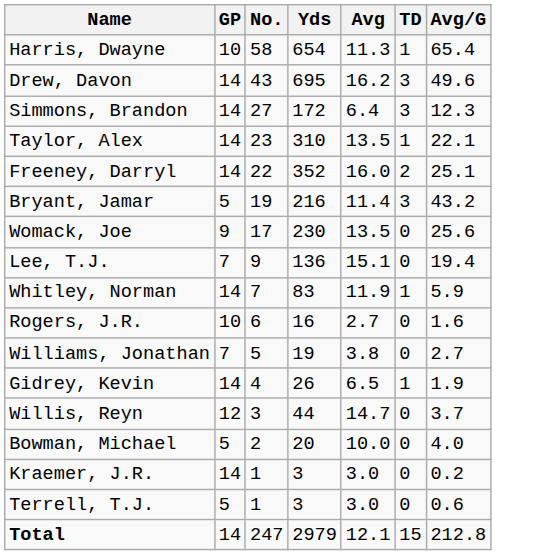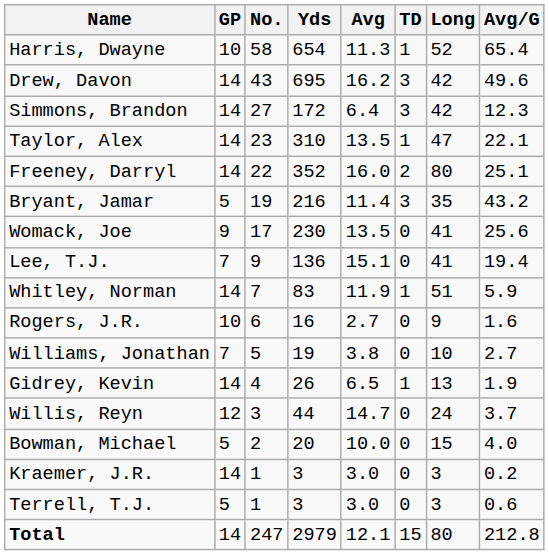 <table class="wikitable" style="white-space:nowrap;">
 <tr>
 <th>Name</th>
 <th>GP</th>
 <th>No.</th>
 <th>Yds</th>
 <th>Avg</th>
 <th>TD</th>
+<th>Long</th>
 <th>Avg/G</th>
 </tr>
 <tr>
 <td>Harris, Dwayne</td>
 <td>10</td>
 <td>58</td>
 <td>654</td>
 <td>11.3</td>
 <td>1</td>
+<td>52</td>
 <td>65.4</td>
 </tr>
 <tr>
 <td>Drew, Davon</td>
 <td>14</td>
 <td>43</td>
 <td>695</td>
 <td>16.2</td>
 <td>3</td>
+<td>42</td>
 <td>49.6</td>
 </tr>
 <tr>
 <td>Simmons, Brandon</td>
 <td>14</td>
 <td>27</td>
 <td>172</td>
 <td>6.4</td>
 <td>3</td>
+<td>42</td>
 <td>12.3</td>
 </tr>
 <tr>
 <td>Taylor, Alex</td>
 <td>14</td>
 <td>23</td>
 <td>310</td>
 <td>13.5</td>
 <td>1</td>
+<td>47</td>
 <td>22.1</td>
 </tr>
 <tr>
 <td>Freeney, Darryl</td>
 <td>14</td>
 <td>22</td>
 <td>352</td>
 <td>16.0</td>
 <td>2</td>
+<td>80</td>
 <td>25.1</td>
 </tr>
 <tr>
 <td>Bryant, Jamar</td>
 <td>5</td>
 <td>19</td>
 <td>216</td>
 <td>11.4</td>
 <td>3</td>
+<td>35</td>
 <td>43.2</td>
 </tr>
 <tr>
 <td>Womack, Joe</td>
 <td>9</td>
 <td>17</td>
 <td>230</td>
 <td>13.5</td>
 <td>0</td>
+<td>41</td>
 <td>25.6</td>
 </tr>
 <tr>
 <td>Lee, T.J.</td>
 <td>7</td>
 <td>9</td>
 <td>136</td>
 <td>15.1</td>
 <td>0</td>
+<td>41</td>
 <td>19.4</td>
 </tr>
 <tr>
 <td>Whitley, Norman</td>
 <td>14</td>
 <td>7</td>
 <td>83</td>
 <td>11.9</td>
 <td>1</td>
+<td>51</td>
 <td>5.9</td>
 </tr>
 <tr>
 <td>Rogers, J.R.</td>
 <td>10</td>
 <td>6</td>
 <td>16</td>
 <td>2.7</td>
 <td>0</td>
+<td>9</td>
 <td>1.6</td>
 </tr>
 <tr>
 <td>Williams, Jonathan</td>
 <td>7</td>
 <td>5</td>
 <td>19</td>
 <td>3.8</td>
 <td>0</td>
+<td>10</td>
 <td>2.7</td>
 </tr>
 <tr>
 <td>Gidrey, Kevin</td>
 <td>14</td>
 <td>4</td>
 <td>26</td>
 <td>6.5</td>
 <td>1</td>
+<td>13</td>
 <td>1.9</td>
 </tr>
 <tr>
 <td>Willis, Reyn</td>
 <td>12</td>
 <td>3</td>
 <td>44</td>
 <td>14.7</td>
 <td>0</td>
+<td>24</td>
 <td>3.7</td>
 </tr>
 <tr>
 <td>Bowman, Michael</td>
 <td>5</td>
 <td>2</td>
 <td>20</td>
 <td>10.0</td>
 <td>0</td>
+<td>15</td>
 <td>4.0</td>
 </tr>
 <tr>
 <td>Kraemer, J.R.</td>
 <td>14</td>
 <td>1</td>
 <td>3</td>
 <td>3.0</td>
 <td>0</td>
+<td>3</td>
 <td>0.2</td>
 </tr>
 <tr>
 <td>Terrell, T.J.</td>
 <td>5</td>
 <td>1</td>
 <td>3</td>
 <td>3.0</td>
 <td>0</td>
+<td>3</td>
 <td>0.6</td>
 </tr>
 <tr>
 <td><strong>Total</strong></td>
 <td>14</td>
 <td>247</td>
 <td>2979</td>
 <td>12.1</td>
 <td>15</td>
+<td>80</td>
 <td>212.8</td>
 </tr>
 </table>
